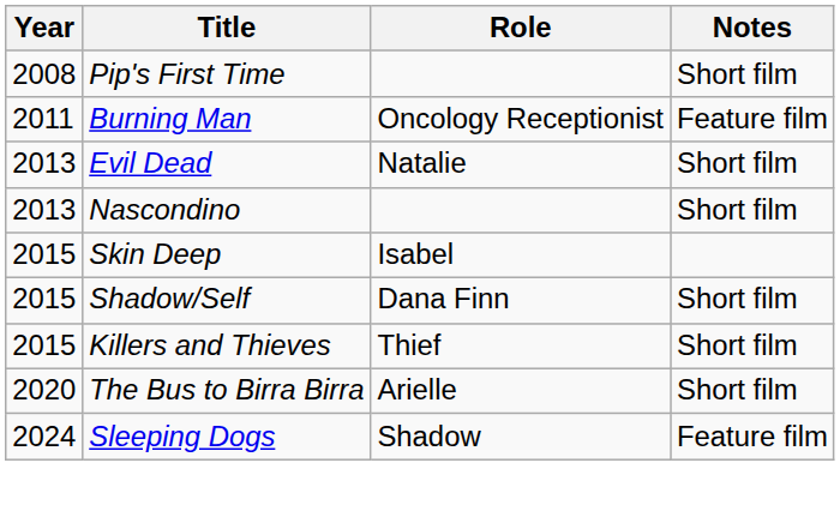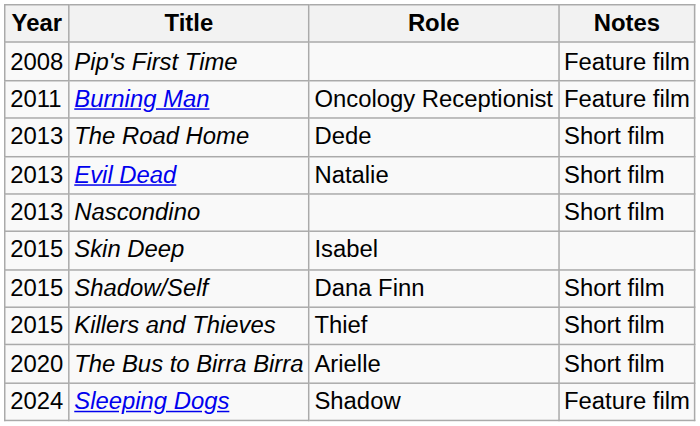 <table class="wikitable sortable">
 <tr>
 <th>Year</th>
 <th>Title</th>
 <th>Role</th>
 <th class="unsortable">Notes</th>
 </tr>
 <tr>
 <td>2008</td>
 <td><em>Pip's First Time</em></td>
 <td></td>
-<td>Short film</td>
+<td>Feature film</td>
 </tr>
 <tr>
 <td>2011</td>
 <td><em><a href='#'>Burning Man</a></em></td>
 <td>Oncology Receptionist</td>
 <td>Feature film</td>
+</tr>
+<tr>
+<td>2013</td>
+<td><em>The Road Home</em></td>
+<td>Dede</td>
+<td>Short film</td>
 </tr>
 <tr>
 <td>2013</td>
 <td><em><a href='#'>Evil Dead</a></em></td>
 <td>Natalie</td>
 <td>Short film</td>
 </tr>
 <tr>
 <td>2013</td>
 <td><em>Nascondino</em></td>
 <td></td>
 <td>Short film</td>
 </tr>
 <tr>
 <td>2015</td>
 <td><em>Skin Deep</em></td>
 <td>Isabel</td>
 <td></td>
 </tr>
 <tr>
 <td>2015</td>
 <td><em>Shadow/Self</em></td>
 <td>Dana Finn</td>
 <td>Short film</td>
 </tr>
 <tr>
 <td>2015</td>
 <td><em>Killers and Thieves</em></td>
 <td>Thief</td>
 <td>Short film</td>
 </tr>
 <tr>
 <td>2020</td>
 <td><em>The Bus to Birra Birra</em></td>
 <td>Arielle</td>
 <td>Short film</td>
 </tr>
 <tr>
 <td>2024</td>
 <td><em><a href='#'>Sleeping Dogs</a></em></td>
 <td>Shadow</td>
 <td>Feature film</td>
 </tr>
 </table>
